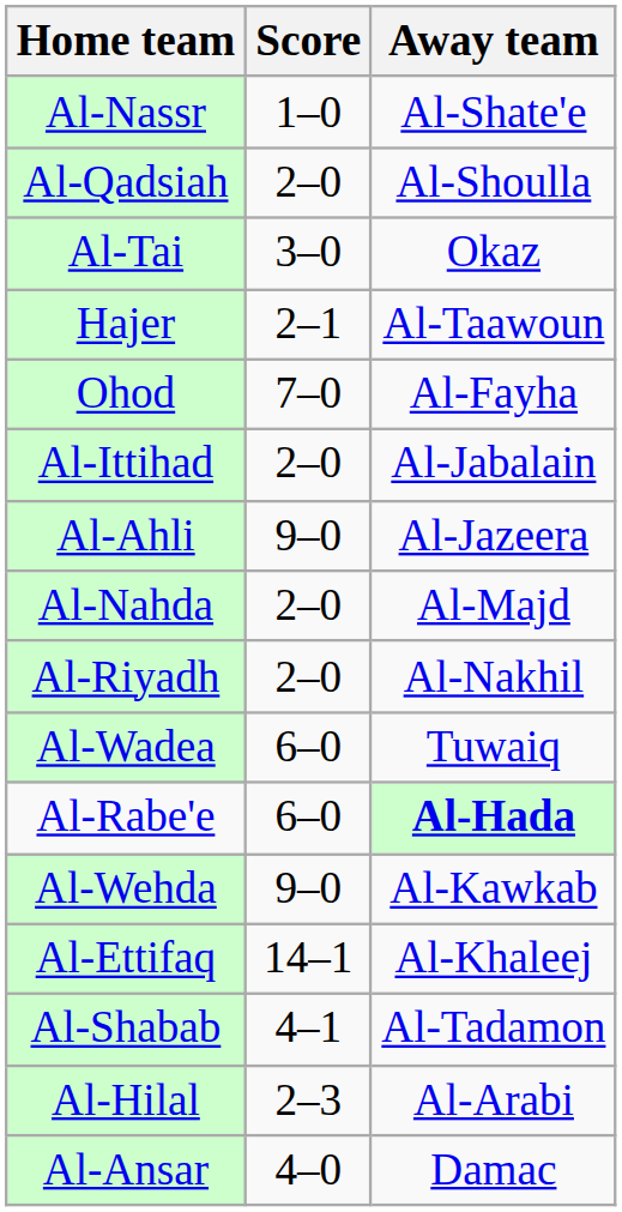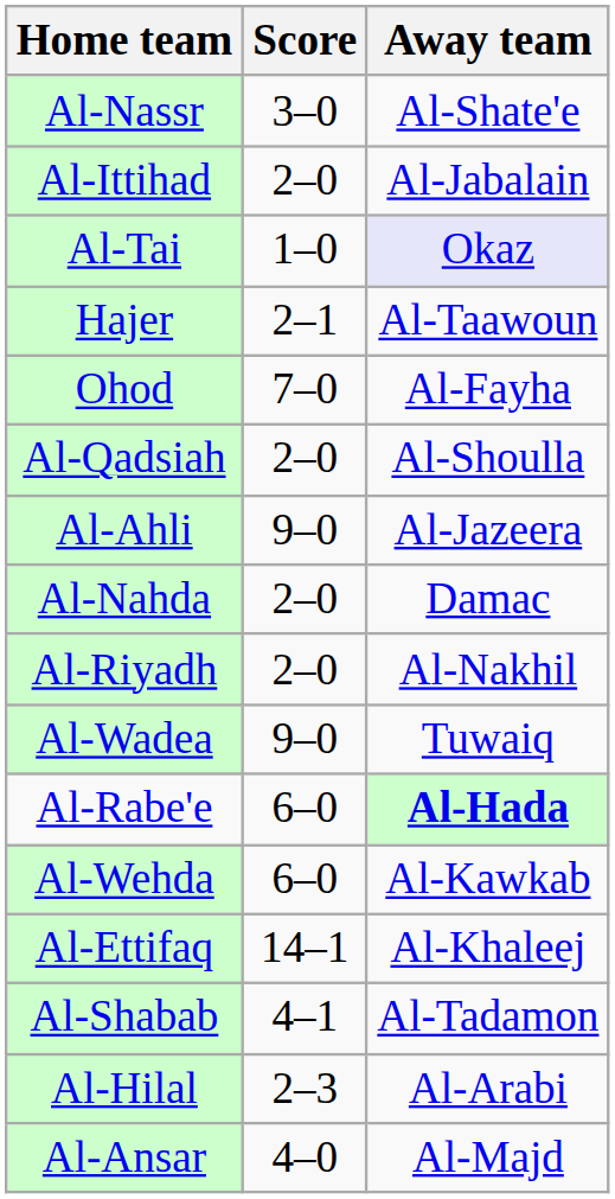 <table class="wikitable" style="text-align: center">
 <tr>
 <th>Home team</th>
 <th>Score</th>
 <th>Away team</th>
 </tr>
 <tr>
 <td bgcolor="ccffcc"><a href='#'>Al-Nassr</a></td>
-<td>1–0</td>
+<td>3–0</td>
 <td><a href='#'>Al-Shate'e</a></td>
 </tr>
 <tr>
-<td bgcolor="ccffcc"><a href='#'>Al-Qadsiah</a></td>
+<td bgcolor="ccffcc"><a href='#'>Al-Ittihad</a></td>
 <td>2–0</td>
-<td><a href='#'>Al-Shoulla</a></td>
+<td><a href='#'>Al-Jabalain</a></td>
 </tr>
 <tr>
 <td bgcolor="ccffcc"><a href='#'>Al-Tai</a></td>
-<td>3–0</td>
-<td><a href='#'>Okaz</a></td>
+<td>1–0</td>
+<td style="background: lavender;"><a href='#'>Okaz</a></td>
 </tr>
 <tr>
 <td bgcolor="ccffcc"><a href='#'>Hajer</a></td>
 <td>2–1</td>
 <td><a href='#'>Al-Taawoun</a></td>
 </tr>
 <tr>
 <td bgcolor="ccffcc"><a href='#'>Ohod</a></td>
 <td>7–0</td>
 <td><a href='#'>Al-Fayha</a></td>
 </tr>
 <tr>
-<td bgcolor="ccffcc"><a href='#'>Al-Ittihad</a></td>
+<td bgcolor="ccffcc"><a href='#'>Al-Qadsiah</a></td>
 <td>2–0</td>
-<td><a href='#'>Al-Jabalain</a></td>
+<td><a href='#'>Al-Shoulla</a></td>
 </tr>
 <tr>
 <td bgcolor="ccffcc"><a href='#'>Al-Ahli</a></td>
 <td>9–0</td>
 <td><a href='#'>Al-Jazeera</a></td>
 </tr>
 <tr>
 <td bgcolor="ccffcc"><a href='#'>Al-Nahda</a></td>
 <td>2–0</td>
-<td><a href='#'>Al-Majd</a></td>
+<td><a href='#'>Damac</a></td>
 </tr>
 <tr>
 <td bgcolor="ccffcc"><a href='#'>Al-Riyadh</a></td>
 <td>2–0</td>
 <td><a href='#'>Al-Nakhil</a></td>
 </tr>
 <tr>
 <td bgcolor="ccffcc"><a href='#'>Al-Wadea</a></td>
-<td>6–0</td>
+<td>9–0</td>
 <td><a href='#'>Tuwaiq</a></td>
 </tr>
 <tr>
 <td><a href='#'>Al-Rabe'e</a></td>
 <td>6–0</td>
 <td bgcolor="ccffcc"><strong><a href='#'>Al-Hada</a></strong></td>
 </tr>
 <tr>
 <td bgcolor="ccffcc"><a href='#'>Al-Wehda</a></td>
-<td>9–0</td>
+<td>6–0</td>
 <td><a href='#'>Al-Kawkab</a></td>
 </tr>
 <tr>
 <td bgcolor="ccffcc"><a href='#'>Al-Ettifaq</a></td>
 <td>14–1</td>
 <td><a href='#'>Al-Khaleej</a></td>
 </tr>
 <tr>
 <td bgcolor="ccffcc"><a href='#'>Al-Shabab</a></td>
 <td>4–1 </td>
 <td><a href='#'>Al-Tadamon</a></td>
 </tr>
 <tr>
 <td bgcolor="ccffcc"><a href='#'>Al-Hilal</a></td>
 <td>2–3</td>
 <td><a href='#'>Al-Arabi</a></td>
 </tr>
 <tr>
 <td bgcolor="ccffcc"><a href='#'>Al-Ansar</a></td>
 <td>4–0</td>
-<td><a href='#'>Damac</a></td>
+<td><a href='#'>Al-Majd</a></td>
 </tr>
 </table>
